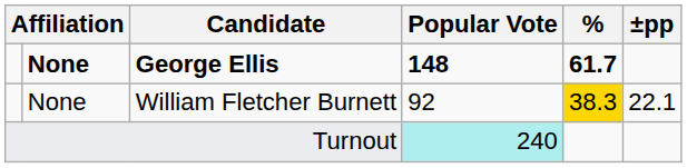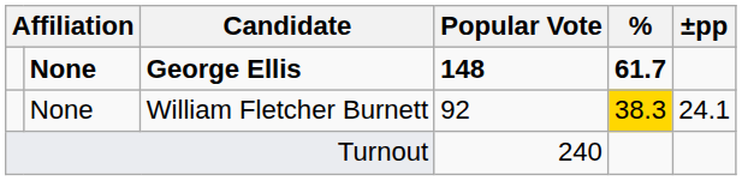 <table class="wikitable col4right col5right">
 <tr>
 <th colspan="2">Affiliation</th>
 <th>Candidate</th>
 <th>Popular Vote</th>
 <th>%</th>
 <th>±pp</th>
 </tr>
 <tr>
 <td></td>
 <td><strong>None</strong></td>
 <td><strong>George Ellis</strong></td>
 <td><strong>148</strong></td>
 <td><strong>61.7</strong></td>
 <td></td>
 </tr>
 <tr>
 <td></td>
 <td>None</td>
 <td>William Fletcher Burnett</td>
 <td>92</td>
 <td style="background: gold;">38.3</td>
-<td {{nowrap>22.1</td>
+<td {{nowrap>24.1</td>
 </tr>
 <tr>
 <td colspan="3" style="text-align:right;background-color:#eaecf0">Turnout</td>
-<td style="background: paleturquoise; text-align:right">240</td>
+<td style="text-align:right">240</td>
 <td></td>
 <td></td>
 </tr>
 </table>
